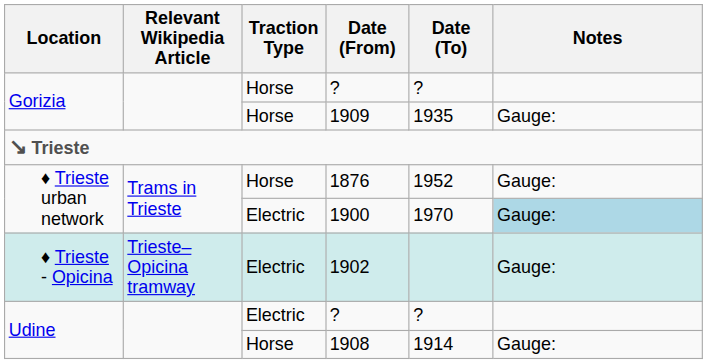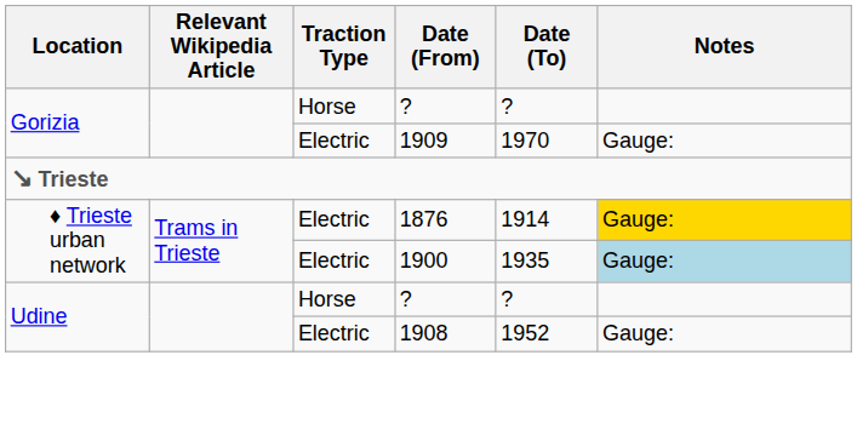 <table class="wikitable" style="width:100%;">
 <tr>
 <th style="width:17%;">Location</th>
 <th style="width:17%;">Relevant Wikipedia Article</th>
 <th style="width:12%;">Traction<br>Type</th>
 <th style="width:12%;">Date (From)</th>
 <th style="width:12%;">Date (To)</th>
 <th style="width:30%;">Notes</th>
 </tr>
 <tr>
 <td rowspan="2"><a href='#'>Gorizia</a></td>
 <td rowspan="2"> </td>
 <td>Horse</td>
 <td>?</td>
 <td>?</td>
 <td> </td>
 </tr>
 <tr>
-<td>Horse</td>
+<td>Electric</td>
 <td>1909</td>
-<td>1935</td>
+<td>1970</td>
 <td>Gauge: </td>
 </tr>
 <tr>
 <td style="color:#505050;" colspan=6><strong><big>↘</big> Trieste</strong></td>
 </tr>
 <tr>
 <td rowspan="2" style="padding-left: 2em;">♦ <a href='#'>Trieste</a> urban network</td>
 <td rowspan="2"><a href='#'>Trams in Trieste</a></td>
-<td>Horse</td>
+<td>Electric</td>
 <td>1876</td>
-<td>1952</td>
-<td>Gauge: </td>
+<td>1914</td>
+<td style="background: gold;">Gauge: </td>
 </tr>
 <tr>
 <td>Electric</td>
 <td>1900</td>
-<td>1970</td>
+<td>1935</td>
 <td style="background: lightblue;">Gauge: </td>
-</tr>
-<tr style="background:#CFECEC">
-<td style="padding-left: 2em;">♦ <a href='#'>Trieste</a> - <a href='#'>Opicina</a></td>
-<td><a href='#'>Trieste–Opicina tramway</a></td>
-<td>Electric</td>
-<td>1902</td>
-<td> </td>
-<td>Gauge: </td>
 </tr>
 <tr>
 <td rowspan="2"><a href='#'>Udine</a></td>
 <td rowspan="2"> </td>
-<td>Electric</td>
+<td>Horse</td>
 <td>?</td>
 <td>?</td>
 <td> </td>
 </tr>
 <tr>
-<td>Horse</td>
+<td>Electric</td>
 <td>1908</td>
-<td>1914</td>
+<td>1952</td>
 <td>Gauge: </td>
 </tr>
 </table>
